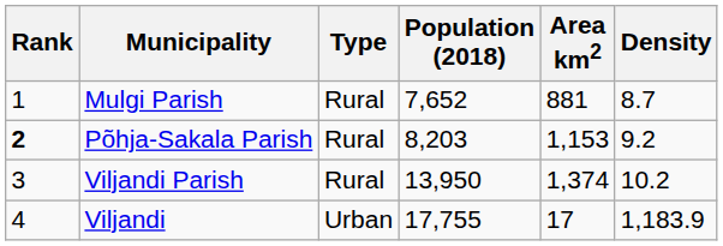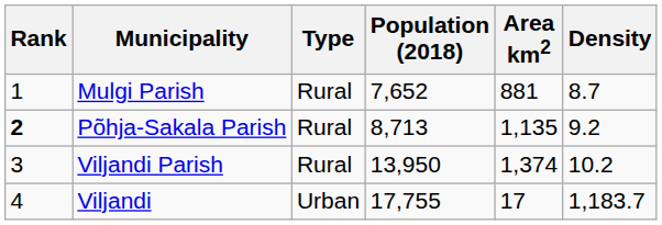 <table class="wikitable sortable">
 <tr>
 <th>Rank</th>
 <th>Municipality</th>
 <th>Type</th>
 <th>Population<br>(2018)</th>
 <th>Area<br>km<sup>2</sup></th>
 <th>Density</th>
 </tr>
 <tr>
 <td>1</td>
 <td><a href='#'>Mulgi Parish</a></td>
 <td>Rural</td>
 <td>7,652</td>
 <td>881</td>
 <td>8.7</td>
 </tr>
 <tr>
 <td><strong>2</strong></td>
 <td><a href='#'>Põhja-Sakala Parish</a></td>
 <td>Rural</td>
-<td>8,203</td>
-<td>1,153</td>
+<td>8,713</td>
+<td>1,135</td>
 <td>9.2</td>
 </tr>
 <tr>
 <td>3</td>
 <td><a href='#'>Viljandi Parish</a></td>
 <td>Rural</td>
 <td>13,950</td>
 <td>1,374</td>
 <td>10.2</td>
 </tr>
 <tr>
 <td>4</td>
 <td><a href='#'>Viljandi</a></td>
 <td>Urban</td>
 <td>17,755</td>
 <td>17</td>
-<td>1,183.9</td>
+<td>1,183.7</td>
 </tr>
 </table>
